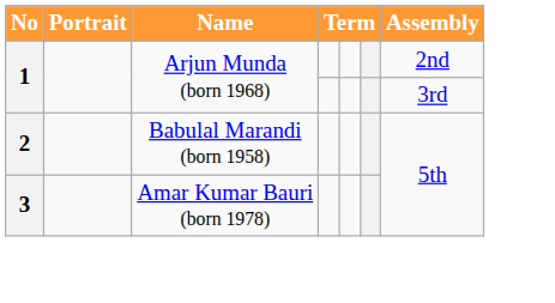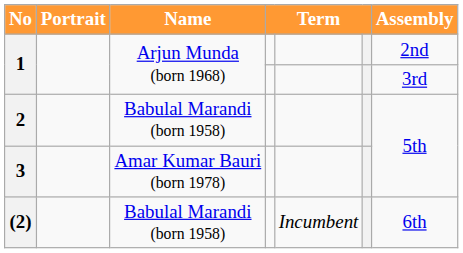 <table class="wikitable">
 <tr>
 <th style="background-color:#FF9933; color:white">No</th>
 <th style="background-color:#FF9933; color:white">Portrait</th>
 <th style="background-color:#FF9933; color:white">Name</th>
 <th colspan="3" style="background-color:#FF9933; color:white">Term</th>
 <th style="background-color:#FF9933; color:white">Assembly</th>
 </tr>
 <tr style="text-align:center;">
 <th rowspan="2">1</th>
 <td rowspan="2"></td>
 <td rowspan="2"><a href='#'>Arjun Munda</a><br><small>(born 1968)</small></td>
 <td></td>
 <td></td>
 <th></th>
 <td><a href='#'>2nd</a></td>
 </tr>
 <tr style="text-align:center;">
 <td></td>
 <td></td>
 <th></th>
 <td><a href='#'>3rd</a></td>
 </tr>
 <tr style="text-align:center;">
 <th>2</th>
 <td></td>
 <td><a href='#'>Babulal Marandi</a><br><small>(born 1958)</small></td>
 <td></td>
 <td></td>
 <th></th>
 <td rowspan=2><a href='#'>5th</a></td>
 </tr>
 <tr style="text-align:center;">
 <th>3</th>
 <td></td>
 <td><a href='#'>Amar Kumar Bauri</a><br><small>(born 1978)</small></td>
 <td></td>
 <td></td>
 <th></th>
 </tr>
+<tr style="text-align:center;">
+<th>(2)</th>
+<td></td>
+<td><a href='#'>Babulal Marandi</a><br><small>(born 1958)</small></td>
+<td></td>
+<td><em>Incumbent</em></td>
+<th></th>
+<td><a href='#'>6th</a></td>
+</tr>
 </table>
